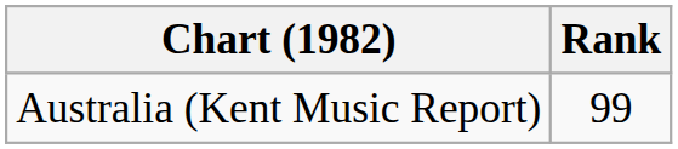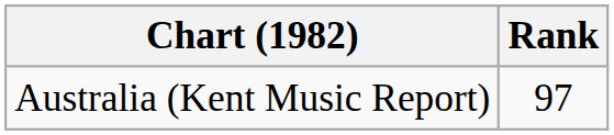 <table class="wikitable sortable">
 <tr>
 <th>Chart (1982)</th>
 <th>Rank</th>
 </tr>
 <tr>
 <td>Australia (Kent Music Report)</td>
-<td align="center">99</td>
+<td align="center">97</td>
 </tr>
 </table>
